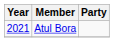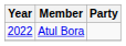 <table class="wikitable sortable">
 <tr>
 <th>Year</th>
 <th>Member</th>
 <th colspan=2>Party</th>
 </tr>
 <tr>
-<td><a href='#'>2021</a></td>
+<td><a href='#'>2022</a></td>
 <td><a href='#'>Atul Bora</a></td>
 <td></td>
 </tr>
 <tr>
 </tr>
 </table>
